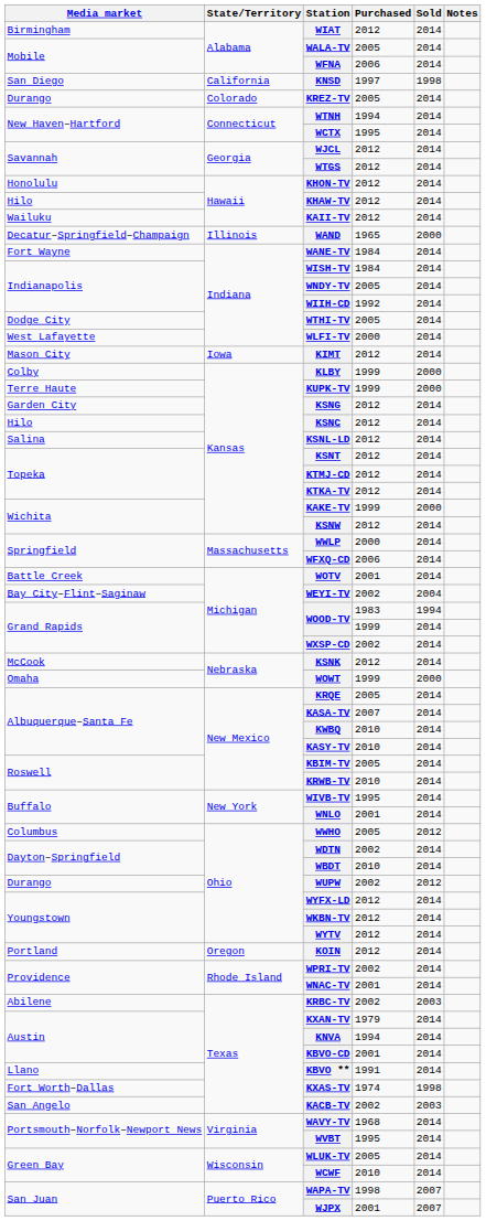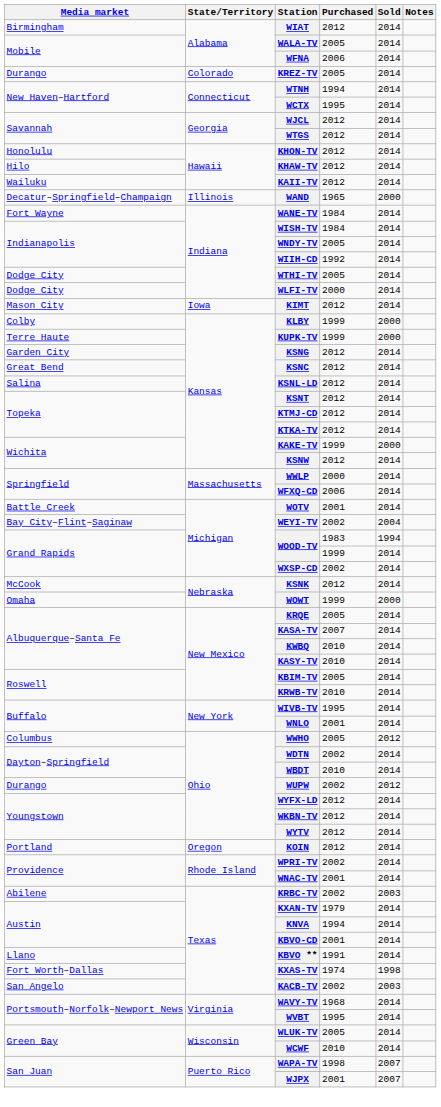 <table class="wikitable sortable">
 <tr>
 <th scope="col"><a href='#'>Media market</a></th>
 <th scope="col">State/Territory</th>
 <th scope="col">Station</th>
 <th scope="col">Purchased</th>
 <th scope="col">Sold</th>
 <th scope="col" class="unsortable">Notes</th>
 </tr>
 <tr>
 <td><a href='#'>Birmingham</a></td>
 <td rowspan="3"><a href='#'>Alabama</a></td>
 <th scope="row"><a href='#'>WIAT</a></th>
 <td>2012</td>
 <td>2014</td>
 <td></td>
 </tr>
 <tr>
 <td rowspan="2"><a href='#'>Mobile</a></td>
 <th scope="row"><a href='#'>WALA-TV</a></th>
 <td>2005</td>
 <td>2014</td>
 <td></td>
 </tr>
 <tr>
 <th scope="row"><a href='#'>WFNA</a></th>
 <td>2006</td>
 <td>2014</td>
-<td></td>
-</tr>
-<tr>
-<td><a href='#'>San Diego</a></td>
-<td><a href='#'>California</a></td>
-<th scope="row"><a href='#'>KNSD</a></th>
-<td>1997</td>
-<td>1998</td>
 <td></td>
 </tr>
 <tr>
 <td><a href='#'>Durango</a></td>
 <td><a href='#'>Colorado</a></td>
 <th scope="row"><a href='#'>KREZ-TV</a></th>
 <td>2005</td>
 <td>2014</td>
 <td></td>
 </tr>
 <tr>
 <td rowspan="2"><a href='#'>New Haven</a>–<a href='#'>Hartford</a></td>
 <td rowspan="2"><a href='#'>Connecticut</a></td>
 <th scope="row"><a href='#'>WTNH</a></th>
 <td>1994</td>
 <td>2014</td>
 <td></td>
 </tr>
 <tr>
 <th scope="row"><a href='#'>WCTX</a></th>
 <td>1995</td>
 <td>2014</td>
 <td></td>
 </tr>
 <tr>
 <td rowspan="2"><a href='#'>Savannah</a></td>
 <td rowspan="2"><a href='#'>Georgia</a></td>
 <th scope="row"><a href='#'>WJCL</a></th>
 <td>2012</td>
 <td>2014</td>
 <td></td>
 </tr>
 <tr>
 <th scope="row"><a href='#'>WTGS</a></th>
 <td>2012</td>
 <td>2014</td>
 <td></td>
 </tr>
 <tr>
 <td><a href='#'>Honolulu</a></td>
 <td rowspan="3"><a href='#'>Hawaii</a></td>
 <th scope="row"><a href='#'>KHON-TV</a></th>
 <td>2012</td>
 <td>2014</td>
 <td></td>
 </tr>
 <tr>
 <td><a href='#'>Hilo</a></td>
 <th scope="row"><a href='#'>KHAW-TV</a></th>
 <td>2012</td>
 <td>2014</td>
 <td></td>
 </tr>
 <tr>
 <td><a href='#'>Wailuku</a></td>
 <th scope="row"><a href='#'>KAII-TV</a></th>
 <td>2012</td>
 <td>2014</td>
 <td></td>
 </tr>
 <tr>
 <td><a href='#'>Decatur</a>–<a href='#'>Springfield</a>–<a href='#'>Champaign</a></td>
 <td><a href='#'>Illinois</a></td>
 <th scope="row"><a href='#'>WAND</a></th>
 <td>1965</td>
 <td>2000</td>
 <td></td>
 </tr>
 <tr>
 <td><a href='#'>Fort Wayne</a></td>
 <td rowspan="6"><a href='#'>Indiana</a></td>
 <th scope="row"><a href='#'>WANE-TV</a></th>
 <td>1984</td>
 <td>2014</td>
 <td></td>
 </tr>
 <tr>
 <td rowspan="3"><a href='#'>Indianapolis</a></td>
 <th scope="row"><a href='#'>WISH-TV</a></th>
 <td>1984</td>
 <td>2014</td>
 <td></td>
 </tr>
 <tr>
 <th scope="row"><a href='#'>WNDY-TV</a></th>
 <td>2005</td>
 <td>2014</td>
 <td></td>
 </tr>
 <tr>
 <th scope="row"><a href='#'>WIIH-CD</a></th>
 <td>1992</td>
 <td>2014</td>
 <td></td>
 </tr>
 <tr>
 <td><a href='#'>Dodge City</a></td>
 <th scope="row"><a href='#'>WTHI-TV</a></th>
 <td>2005</td>
 <td>2014</td>
 <td></td>
 </tr>
 <tr>
-<td><a href='#'>West Lafayette</a></td>
+<td><a href='#'>Dodge City</a></td>
 <th scope="row"><a href='#'>WLFI-TV</a></th>
 <td>2000</td>
 <td>2014</td>
 <td></td>
 </tr>
 <tr>
 <td><a href='#'>Mason City</a></td>
 <td><a href='#'>Iowa</a></td>
 <th scope="row"><a href='#'>KIMT</a></th>
 <td>2012</td>
 <td>2014</td>
 <td></td>
 </tr>
 <tr>
 <td><a href='#'>Colby</a></td>
 <td rowspan="10"><a href='#'>Kansas</a></td>
 <th scope="row"><a href='#'>KLBY</a></th>
 <td>1999</td>
 <td>2000</td>
 <td></td>
 </tr>
 <tr>
 <td><a href='#'>Terre Haute</a></td>
 <th scope="row"><a href='#'>KUPK-TV</a></th>
 <td>1999</td>
 <td>2000</td>
 <td></td>
 </tr>
 <tr>
 <td><a href='#'>Garden City</a></td>
 <th scope="row"><a href='#'>KSNG</a></th>
 <td>2012</td>
 <td>2014</td>
 <td></td>
 </tr>
 <tr>
-<td><a href='#'>Hilo</a></td>
+<td><a href='#'>Great Bend</a></td>
 <th scope="row"><a href='#'>KSNC</a></th>
 <td>2012</td>
 <td>2014</td>
 <td></td>
 </tr>
 <tr>
 <td><a href='#'>Salina</a></td>
 <th scope="row"><a href='#'>KSNL-LD</a></th>
 <td>2012</td>
 <td>2014</td>
 <td></td>
 </tr>
 <tr>
 <td rowspan="3"><a href='#'>Topeka</a></td>
 <th scope="row"><a href='#'>KSNT</a></th>
 <td>2012</td>
 <td>2014</td>
 <td></td>
 </tr>
 <tr>
 <th scope="row"><a href='#'>KTMJ-CD</a></th>
 <td>2012</td>
 <td>2014</td>
 <td></td>
 </tr>
 <tr>
 <th scope="row"><a href='#'>KTKA-TV</a></th>
 <td>2012</td>
 <td>2014</td>
 <td></td>
 </tr>
 <tr>
 <td rowspan="2"><a href='#'>Wichita</a></td>
 <th scope="row"><a href='#'>KAKE-TV</a></th>
 <td>1999</td>
 <td>2000</td>
 <td></td>
 </tr>
 <tr>
 <th scope="row"><a href='#'>KSNW</a></th>
 <td>2012</td>
 <td>2014</td>
 <td></td>
 </tr>
 <tr>
 <td rowspan="2"><a href='#'>Springfield</a></td>
 <td rowspan="2"><a href='#'>Massachusetts</a></td>
 <th scope="row"><a href='#'>WWLP</a></th>
 <td>2000</td>
 <td>2014</td>
 <td></td>
 </tr>
 <tr>
 <th scope="row"><a href='#'>WFXQ-CD</a></th>
 <td>2006</td>
 <td>2014</td>
 <td></td>
 </tr>
 <tr>
 <td><a href='#'>Battle Creek</a></td>
 <td rowspan="5"><a href='#'>Michigan</a></td>
 <th scope="row"><a href='#'>WOTV</a></th>
 <td>2001</td>
 <td>2014</td>
 <td></td>
 </tr>
 <tr>
 <td><a href='#'>Bay City</a>–<a href='#'>Flint</a>–<a href='#'>Saginaw</a></td>
 <th scope="row"><a href='#'>WEYI-TV</a></th>
 <td>2002</td>
 <td>2004</td>
 <td></td>
 </tr>
 <tr>
 <td rowspan="3"><a href='#'>Grand Rapids</a></td>
 <th rowspan="2"><a href='#'>WOOD-TV</a></th>
 <td>1983</td>
 <td>1994</td>
 <td></td>
 </tr>
 <tr>
 <td>1999</td>
 <td>2014</td>
 <td></td>
 </tr>
 <tr>
 <th scope="row"><a href='#'>WXSP-CD</a></th>
 <td>2002</td>
 <td>2014</td>
 <td></td>
 </tr>
 <tr>
 <td><a href='#'>McCook</a></td>
 <td rowspan="2"><a href='#'>Nebraska</a></td>
 <th scope="row"><a href='#'>KSNK</a></th>
 <td>2012</td>
 <td>2014</td>
 <td></td>
 </tr>
 <tr>
 <td><a href='#'>Omaha</a></td>
 <th scope="row"><a href='#'>WOWT</a></th>
 <td>1999</td>
 <td>2000</td>
 <td></td>
 </tr>
 <tr>
 <td rowspan="4"><a href='#'>Albuquerque</a>–<a href='#'>Santa Fe</a></td>
 <td rowspan="6"><a href='#'>New Mexico</a></td>
 <th scope="row"><a href='#'>KRQE</a></th>
 <td>2005</td>
 <td>2014</td>
 <td></td>
 </tr>
 <tr>
 <th scope="row"><a href='#'>KASA-TV</a></th>
 <td>2007</td>
 <td>2014</td>
 <td></td>
 </tr>
 <tr>
 <th scope="row"><a href='#'>KWBQ</a></th>
 <td>2010</td>
 <td>2014</td>
 <td></td>
 </tr>
 <tr>
 <th scope="row"><a href='#'>KASY-TV</a></th>
 <td>2010</td>
 <td>2014</td>
 <td></td>
 </tr>
 <tr>
 <td rowspan="2"><a href='#'>Roswell</a></td>
 <th scope="row"><a href='#'>KBIM-TV</a></th>
 <td>2005</td>
 <td>2014</td>
 <td></td>
 </tr>
 <tr>
 <th scope="row"><a href='#'>KRWB-TV</a></th>
 <td>2010</td>
 <td>2014</td>
 <td></td>
 </tr>
 <tr>
 <td rowspan="2"><a href='#'>Buffalo</a></td>
 <td rowspan="2"><a href='#'>New York</a></td>
 <th scope="row"><a href='#'>WIVB-TV</a></th>
 <td>1995</td>
 <td>2014</td>
 <td></td>
 </tr>
 <tr>
 <th scope="row"><a href='#'>WNLO</a></th>
 <td>2001</td>
 <td>2014</td>
 <td></td>
 </tr>
 <tr>
 <td><a href='#'>Columbus</a></td>
 <td rowspan="7"><a href='#'>Ohio</a></td>
 <th scope="row"><a href='#'>WWHO</a></th>
 <td>2005</td>
 <td>2012</td>
 <td></td>
 </tr>
 <tr>
 <td rowspan="2"><a href='#'>Dayton</a>–<a href='#'>Springfield</a></td>
 <th scope="row"><a href='#'>WDTN</a></th>
 <td>2002</td>
 <td>2014</td>
 <td></td>
 </tr>
 <tr>
 <th scope="row"><a href='#'>WBDT</a></th>
 <td>2010</td>
 <td>2014</td>
 <td></td>
 </tr>
 <tr>
 <td><a href='#'>Durango</a></td>
 <th scope="row"><a href='#'>WUPW</a></th>
 <td>2002</td>
 <td>2012</td>
 <td></td>
 </tr>
 <tr>
 <td rowspan="3"><a href='#'>Youngstown</a></td>
 <th scope="row"><a href='#'>WYFX-LD</a></th>
 <td>2012</td>
 <td>2014</td>
 <td></td>
 </tr>
 <tr>
 <th scope="row"><a href='#'>WKBN-TV</a></th>
 <td>2012</td>
 <td>2014</td>
 <td></td>
 </tr>
 <tr>
 <th scope="row"><a href='#'>WYTV</a></th>
 <td>2012</td>
 <td>2014</td>
 <td></td>
 </tr>
 <tr>
 <td><a href='#'>Portland</a></td>
 <td><a href='#'>Oregon</a></td>
 <th scope="row"><a href='#'>KOIN</a></th>
 <td>2012</td>
 <td>2014</td>
 <td></td>
 </tr>
 <tr>
 <td rowspan="2"><a href='#'>Providence</a></td>
 <td rowspan="2"><a href='#'>Rhode Island</a></td>
 <th scope="row"><a href='#'>WPRI-TV</a></th>
 <td>2002</td>
 <td>2014</td>
 <td></td>
 </tr>
 <tr>
 <th scope="row"><a href='#'>WNAC-TV</a></th>
 <td>2001</td>
 <td>2014</td>
 <td></td>
 </tr>
 <tr>
 <td><a href='#'>Abilene</a></td>
 <td rowspan="7"><a href='#'>Texas</a></td>
 <th scope="row"><a href='#'>KRBC-TV</a></th>
 <td>2002</td>
 <td>2003</td>
 <td></td>
 </tr>
 <tr>
 <td rowspan="3"><a href='#'>Austin</a></td>
 <th scope="row"><a href='#'>KXAN-TV</a></th>
 <td>1979</td>
 <td>2014</td>
 <td></td>
 </tr>
 <tr>
 <th scope="row"><a href='#'>KNVA</a></th>
 <td>1994</td>
 <td>2014</td>
 <td></td>
 </tr>
 <tr>
 <th scope="row"><a href='#'>KBVO-CD</a></th>
 <td>2001</td>
 <td>2014</td>
 <td></td>
 </tr>
 <tr>
 <td><a href='#'>Llano</a></td>
 <th scope="row"><a href='#'>KBVO</a> **</th>
 <td>1991</td>
 <td>2014</td>
 <td></td>
 </tr>
 <tr>
 <td><a href='#'>Fort Worth</a>–<a href='#'>Dallas</a></td>
 <th scope="row"><a href='#'>KXAS-TV</a></th>
 <td>1974</td>
 <td>1998</td>
 <td></td>
 </tr>
 <tr>
 <td><a href='#'>San Angelo</a></td>
 <th scope="row"><a href='#'>KACB-TV</a></th>
 <td>2002</td>
 <td>2003</td>
 <td></td>
 </tr>
 <tr>
 <td rowspan="2"><a href='#'>Portsmouth</a>–<a href='#'>Norfolk</a>–<a href='#'>Newport News</a></td>
 <td rowspan="2"><a href='#'>Virginia</a></td>
 <th scope="row"><a href='#'>WAVY-TV</a></th>
 <td>1968</td>
 <td>2014</td>
 <td></td>
 </tr>
 <tr>
 <th scope="row"><a href='#'>WVBT</a></th>
 <td>1995</td>
 <td>2014</td>
 <td></td>
 </tr>
 <tr>
 <td rowspan="2"><a href='#'>Green Bay</a></td>
 <td rowspan="2"><a href='#'>Wisconsin</a></td>
 <th scope="row"><a href='#'>WLUK-TV</a></th>
 <td>2005</td>
 <td>2014</td>
 <td></td>
 </tr>
 <tr>
 <th scope="row"><a href='#'>WCWF</a></th>
 <td>2010</td>
 <td>2014</td>
 <td></td>
 </tr>
 <tr>
 <td rowspan="2"><a href='#'>San Juan</a></td>
 <td rowspan="2"><a href='#'>Puerto Rico</a></td>
 <th scope="row"><a href='#'>WAPA-TV</a></th>
 <td>1998</td>
 <td>2007</td>
 <td></td>
 </tr>
 <tr>
 <th scope="row"><a href='#'>WJPX</a></th>
 <td>2001</td>
 <td>2007</td>
 <td></td>
 </tr>
 </table>
